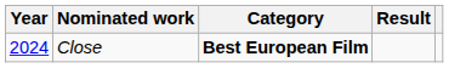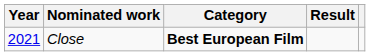 <table class="wikitable sortable">
 <tr>
 <th>Year</th>
 <th>Nominated work</th>
 <th>Category</th>
 <th>Result</th>
 <th class="unsortable"></th>
 </tr>
 <tr>
-<td><a href='#'>2024</a></td>
+<td><a href='#'>2021</a></td>
 <td><em>Close</em></td>
 <td><strong>Best European Film</strong></td>
 <td></td>
 <td></td>
 </tr>
 </table>
